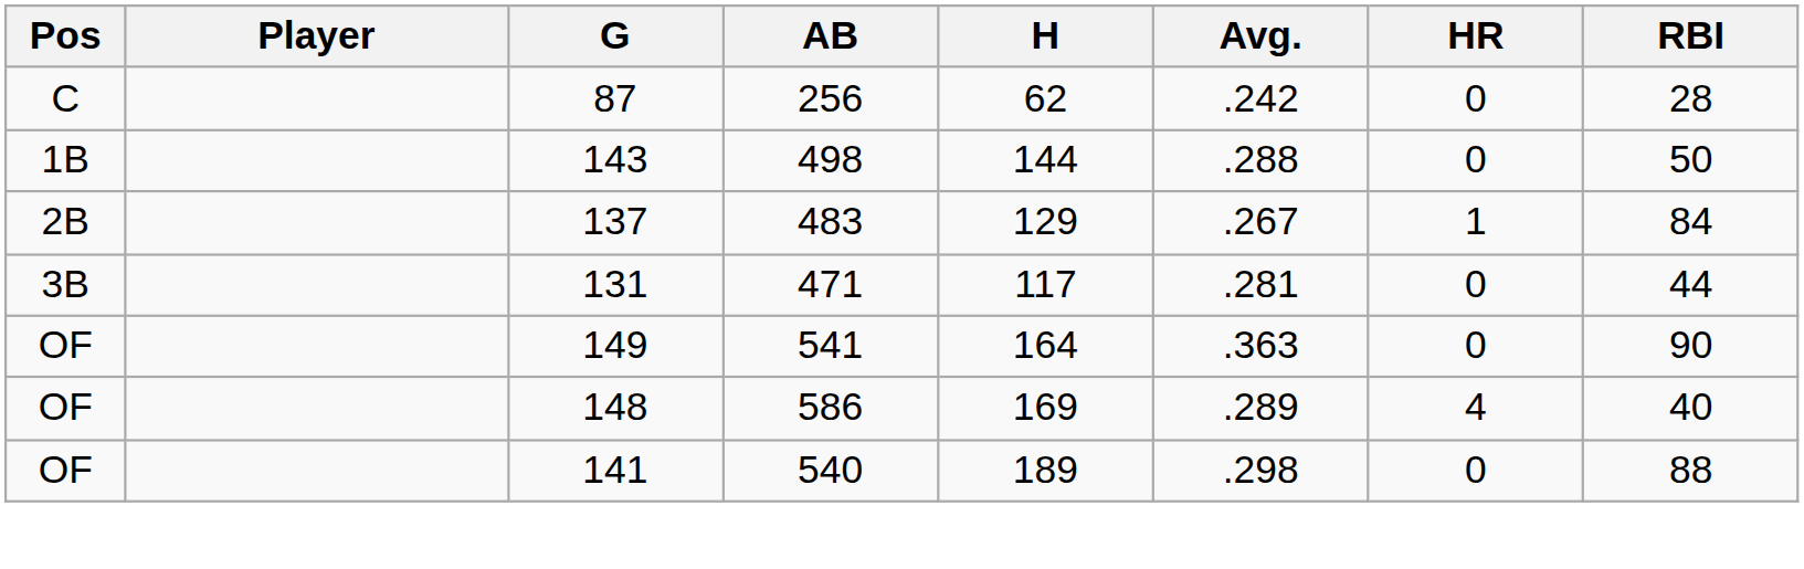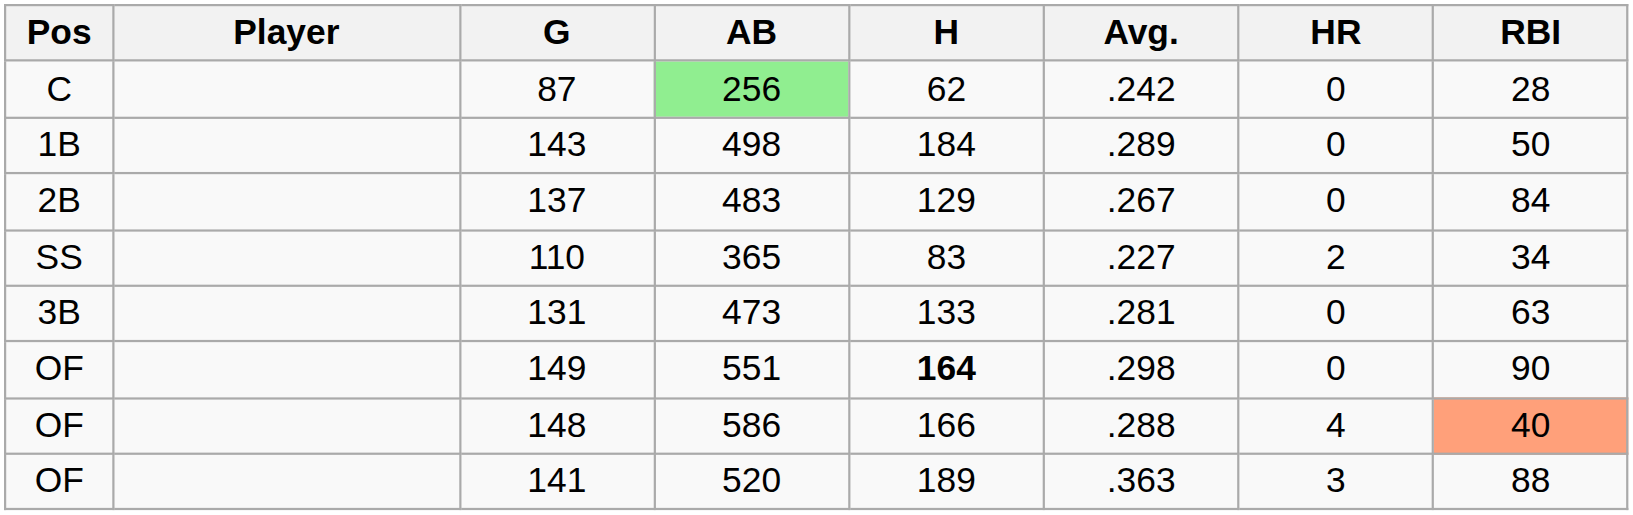 <table class="wikitable sortable">
 <tr>
 <th bgcolor="#DDDDFF" width="5%">Pos</th>
 <th bgcolor="#DDDDFF" width="16%">Player</th>
 <th bgcolor="#DDDDFF" width="9%">G</th>
 <th bgcolor="#DDDDFF" width="9%">AB</th>
 <th bgcolor="#DDDDFF" width="9%">H</th>
 <th bgcolor="#DDDDFF" width="9%">Avg.</th>
 <th bgcolor="#DDDDFF" width="9%">HR</th>
 <th bgcolor="#DDDDFF" width="9%">RBI</th>
 </tr>
 <tr align="center">
 <td>C</td>
 <td></td>
 <td>87</td>
-<td>256</td>
+<td style="background: lightgreen;">256</td>
 <td>62</td>
 <td>.242</td>
 <td>0</td>
 <td>28</td>
 </tr>
 <tr align="center">
 <td>1B</td>
 <td></td>
 <td>143</td>
 <td>498</td>
-<td>144</td>
-<td>.288</td>
+<td>184</td>
+<td>.289</td>
 <td>0</td>
 <td>50</td>
 </tr>
 <tr align="center">
 <td>2B</td>
 <td></td>
 <td>137</td>
 <td>483</td>
 <td>129</td>
 <td>.267</td>
-<td>1</td>
+<td>0</td>
 <td>84</td>
+</tr>
+<tr align="center">
+<td>SS</td>
+<td></td>
+<td>110</td>
+<td>365</td>
+<td>83</td>
+<td>.227</td>
+<td>2</td>
+<td>34</td>
 </tr>
 <tr align="center">
 <td>3B</td>
 <td></td>
 <td>131</td>
-<td>471</td>
-<td>117</td>
+<td>473</td>
+<td>133</td>
 <td>.281</td>
 <td>0</td>
-<td>44</td>
+<td>63</td>
 </tr>
 <tr align="center">
 <td>OF</td>
 <td></td>
 <td>149</td>
-<td>541</td>
-<td>164</td>
-<td>.363</td>
+<td>551</td>
+<td><strong>164</strong></td>
+<td>.298</td>
 <td>0</td>
 <td>90</td>
 </tr>
 <tr align="center">
 <td>OF</td>
 <td></td>
 <td>148</td>
 <td>586</td>
-<td>169</td>
-<td>.289</td>
+<td>166</td>
+<td>.288</td>
 <td>4</td>
-<td>40</td>
+<td style="background: lightsalmon;">40</td>
 </tr>
 <tr align="center">
 <td>OF</td>
 <td></td>
 <td>141</td>
-<td>540</td>
+<td>520</td>
 <td>189</td>
-<td>.298</td>
-<td>0</td>
+<td>.363</td>
+<td>3</td>
 <td>88</td>
 </tr>
 </table>
